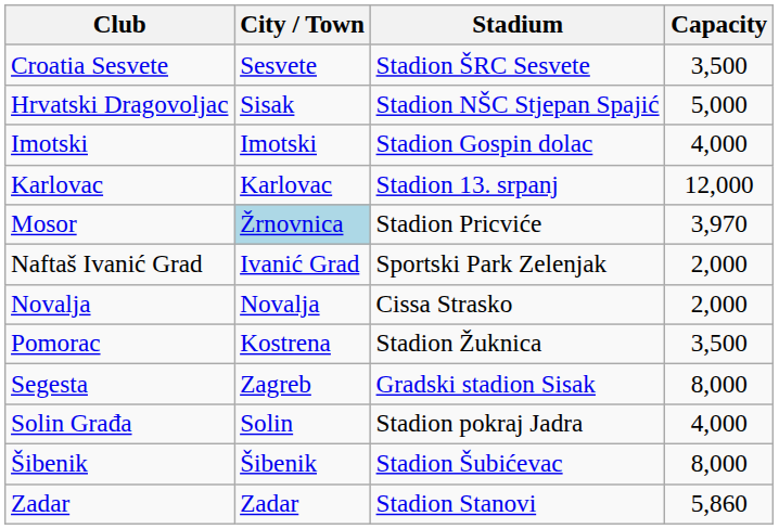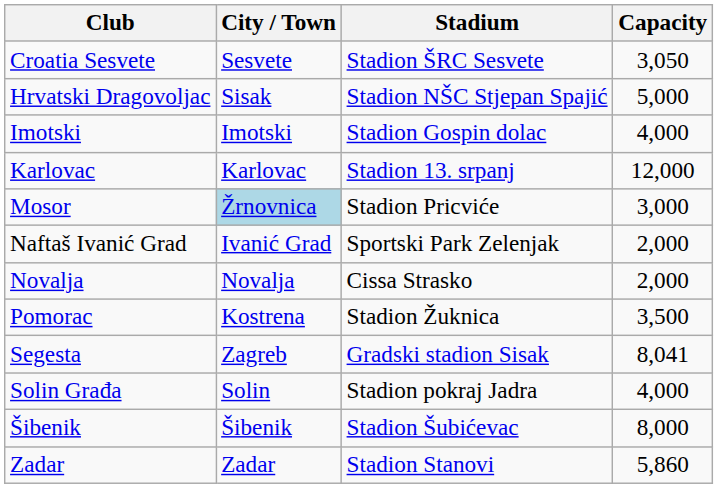 <table class="wikitable sortable">
 <tr>
 <th>Club</th>
 <th>City / Town</th>
 <th>Stadium</th>
 <th>Capacity</th>
 </tr>
 <tr>
 <td><a href='#'>Croatia Sesvete</a></td>
 <td><a href='#'>Sesvete</a></td>
 <td><a href='#'>Stadion ŠRC Sesvete</a></td>
-<td align="center">3,500</td>
+<td align="center">3,050</td>
 </tr>
 <tr>
 <td><a href='#'>Hrvatski Dragovoljac</a></td>
 <td><a href='#'>Sisak</a></td>
 <td><a href='#'>Stadion NŠC Stjepan Spajić</a></td>
 <td align="center">5,000</td>
 </tr>
 <tr>
 <td><a href='#'>Imotski</a></td>
 <td><a href='#'>Imotski</a></td>
 <td><a href='#'>Stadion Gospin dolac</a></td>
 <td align="center">4,000</td>
 </tr>
 <tr>
 <td><a href='#'>Karlovac</a></td>
 <td><a href='#'>Karlovac</a></td>
 <td><a href='#'>Stadion 13. srpanj</a></td>
 <td align="center">12,000</td>
 </tr>
 <tr>
 <td><a href='#'>Mosor</a></td>
 <td style="background: lightblue;"><a href='#'>Žrnovnica</a></td>
 <td>Stadion Pricviće</td>
-<td align="center">3,970</td>
+<td align="center">3,000</td>
 </tr>
 <tr>
 <td>Naftaš Ivanić Grad</td>
 <td><a href='#'>Ivanić Grad</a></td>
 <td>Sportski Park Zelenjak</td>
 <td align="center">2,000</td>
 </tr>
 <tr>
 <td><a href='#'>Novalja</a></td>
 <td><a href='#'>Novalja</a></td>
 <td>Cissa Strasko</td>
 <td align="center">2,000</td>
 </tr>
 <tr>
 <td><a href='#'>Pomorac</a></td>
 <td><a href='#'>Kostrena</a></td>
 <td>Stadion Žuknica</td>
 <td align="center">3,500</td>
 </tr>
 <tr>
 <td><a href='#'>Segesta</a></td>
 <td><a href='#'>Zagreb</a></td>
 <td><a href='#'>Gradski stadion Sisak</a></td>
-<td align="center">8,000</td>
+<td align="center">8,041</td>
 </tr>
 <tr>
 <td><a href='#'>Solin Građa</a></td>
 <td><a href='#'>Solin</a></td>
 <td>Stadion pokraj Jadra</td>
 <td align="center">4,000</td>
 </tr>
 <tr>
 <td><a href='#'>Šibenik</a></td>
 <td><a href='#'>Šibenik</a></td>
 <td><a href='#'>Stadion Šubićevac</a></td>
 <td align="center">8,000</td>
 </tr>
 <tr>
 <td><a href='#'>Zadar</a></td>
 <td><a href='#'>Zadar</a></td>
 <td><a href='#'>Stadion Stanovi</a></td>
 <td align="center">5,860</td>
 </tr>
 </table>
